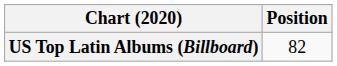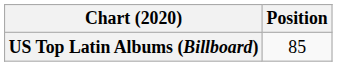 <table class="wikitable plainrowheaders" style="text-align:center">
 <tr>
 <th>Chart (2020)</th>
 <th>Position</th>
 </tr>
 <tr>
 <th scope="row">US Top Latin Albums (<em>Billboard</em>)</th>
-<td>82</td>
+<td>85</td>
 </tr>
 </table>
